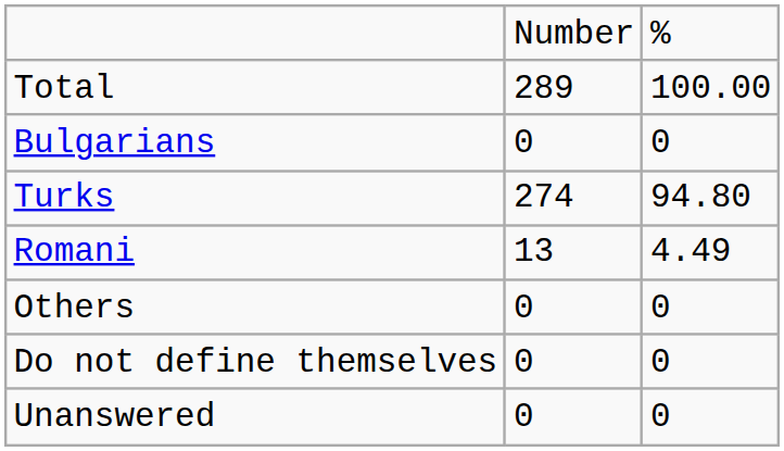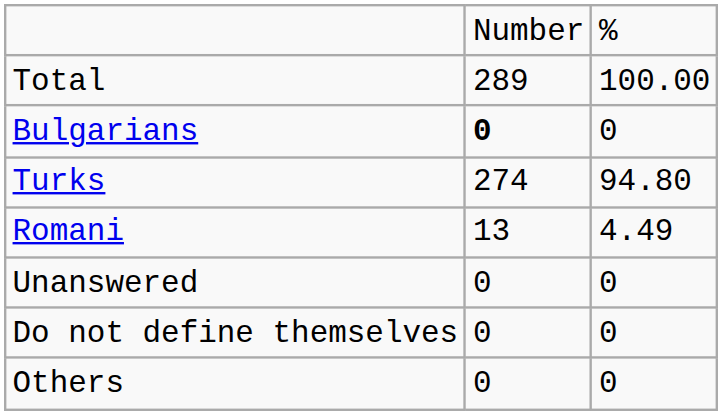 <table class="wikitable">
 <tr>
 <td></td>
 <td>Number</td>
 <td>%</td>
 </tr>
 <tr>
 <td>Total</td>
 <td>289</td>
 <td>100.00</td>
 </tr>
 <tr>
 <td><a href='#'>Bulgarians</a></td>
-<td>0</td>
+<td><strong>0</strong></td>
 <td>0</td>
 </tr>
 <tr>
 <td><a href='#'>Turks</a></td>
 <td>274</td>
 <td>94.80</td>
 </tr>
 <tr>
 <td><a href='#'>Romani</a></td>
 <td>13</td>
 <td>4.49</td>
 </tr>
 <tr>
-<td>Others</td>
+<td>Unanswered</td>
 <td>0</td>
 <td>0</td>
 </tr>
 <tr>
 <td>Do not define themselves</td>
 <td>0</td>
 <td>0</td>
 </tr>
 <tr>
-<td>Unanswered</td>
+<td>Others</td>
 <td>0</td>
 <td>0</td>
 </tr>
 </table>
